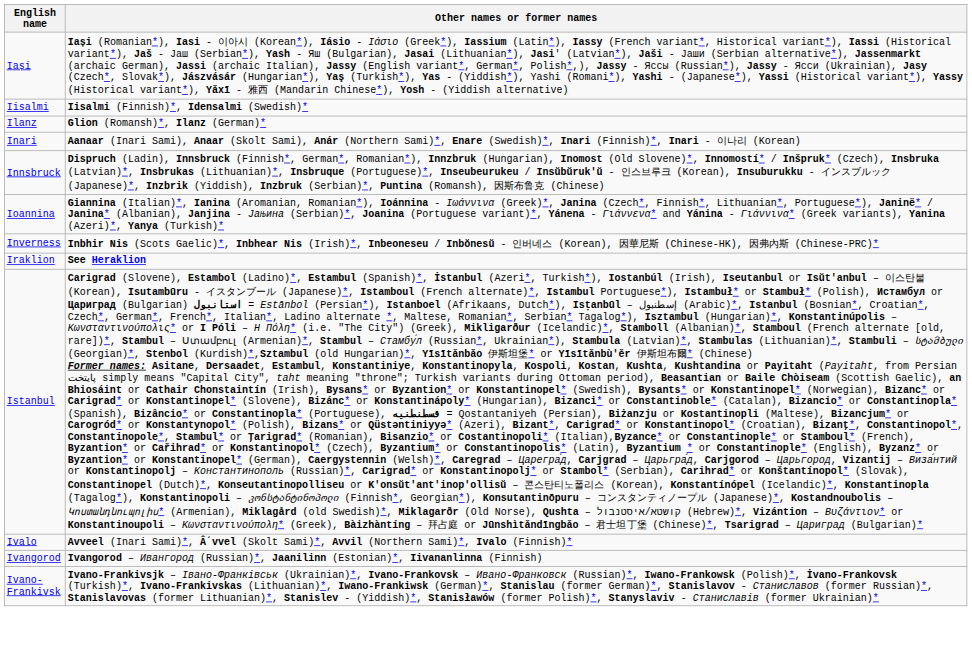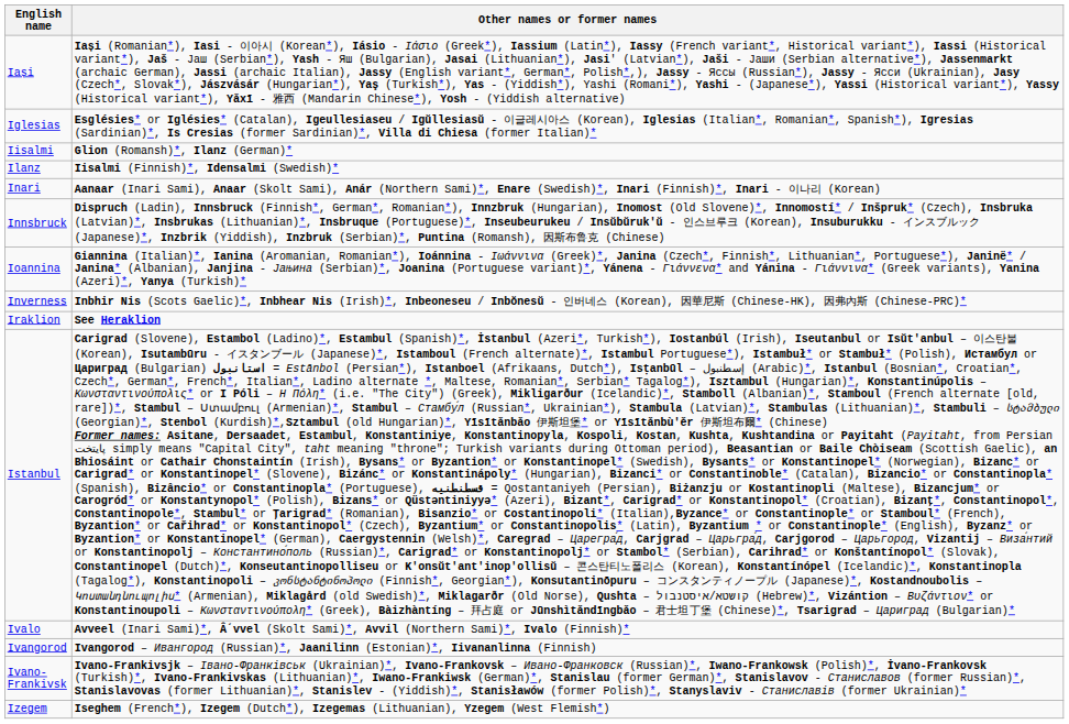 <table class="wikitable">
 <tr>
 <th>English name</th>
 <th>Other names or former names</th>
 </tr>
 <tr>
 <td> <a href='#'>Iași</a></td>
 <td><strong>Iași</strong> (Romanian<a href='#'>*</a>), <strong>Iasi</strong> - 이아시 (Korean<a href='#'>*</a>), <strong>Iásio</strong> - <em>Ιάσιο</em> (Greek<a href='#'>*</a>), <strong>Iassium</strong> (Latin<a href='#'>*</a>), <strong>Iassy</strong> (French variant<a href='#'>*</a>, Historical variant<a href='#'>*</a>), <strong>Iassi</strong> (Historical variant<a href='#'>*</a>), <strong>Jaš</strong> - Јаш (Serbian<a href='#'>*</a>), <strong>Yash</strong> - Яш (Bulgarian), <strong>Jasai</strong> (Lithuanian<a href='#'>*</a>), <strong>Jasi</strong>' (Latvian<a href='#'>*</a>), <strong>Jaši</strong> - Јаши (Serbian alternative<a href='#'>*</a>), <strong>Jassenmarkt</strong> (archaic German), <strong>Jassi</strong> (archaic Italian), <strong>Jassy</strong> (English variant<a href='#'>*</a>, German<a href='#'>*</a>, Polish<a href='#'>*</a>,), <strong>Jassy</strong> - Яссы (Russian<a href='#'>*</a>), <strong>Jassy</strong> - Ясси (Ukrainian), <strong>Jasy</strong> (Czech<a href='#'>*</a>, Slovak<a href='#'>*</a>), <strong>Jászvásár</strong> (Hungarian<a href='#'>*</a>), <strong>Yaş</strong> (Turkish<a href='#'>*</a>), <strong>Yas</strong> -  (Yiddish<a href='#'>*</a>), Yashi (Romani<a href='#'>*</a>), <strong>Yashi</strong> - (Japanese<a href='#'>*</a>), <strong>Yassi</strong> (Historical variant<a href='#'>*</a>), <strong>Yassy</strong> (Historical variant<a href='#'>*</a>), <strong>Yǎxī</strong> - 雅西 (Mandarin Chinese<a href='#'>*</a>), <strong>Yosh</strong> -  (Yiddish alternative)</td>
 </tr>
 <tr>
+<td> <a href='#'>Iglesias</a></td>
+<td><strong>Esglésies</strong><a href='#'>*</a> or <strong>Iglésies</strong><a href='#'>*</a> (Catalan), <strong>Igeullesiaseu</strong> / <strong>Igŭllesiasŭ</strong> - 이글레시아스 (Korean), <strong>Iglesias</strong> (Italian<a href='#'>*</a>, Romanian<a href='#'>*</a>, Spanish<a href='#'>*</a>), <strong>Igresias</strong> (Sardinian)<a href='#'>*</a>, <strong>Is Cresias</strong> (former Sardinian)<a href='#'>*</a>, <strong>Villa di Chiesa</strong> (former Italian)<a href='#'>*</a></td>
+</tr>
+<tr>
 <td> <a href='#'>Iisalmi</a></td>
-<td><strong>Iisalmi</strong> (Finnish)<a href='#'>*</a>, <strong>Idensalmi</strong> (Swedish)<a href='#'>*</a></td>
+<td><strong>Glion</strong> (Romansh)<a href='#'>*</a>, <strong>Ilanz</strong> (German)<a href='#'>*</a></td>
 </tr>
 <tr>
 <td> <a href='#'>Ilanz</a></td>
-<td><strong>Glion</strong> (Romansh)<a href='#'>*</a>, <strong>Ilanz</strong> (German)<a href='#'>*</a></td>
+<td><strong>Iisalmi</strong> (Finnish)<a href='#'>*</a>, <strong>Idensalmi</strong> (Swedish)<a href='#'>*</a></td>
 </tr>
 <tr>
 <td> <a href='#'>Inari</a></td>
 <td><strong>Aanaar</strong> (Inari Sami), <strong>Anaar</strong> (Skolt Sami), <strong>Anár</strong> (Northern Sami)<a href='#'>*</a>, <strong>Enare</strong> (Swedish)<a href='#'>*</a>, <strong>Inari</strong> (Finnish)<a href='#'>*</a>, <strong>Inari</strong> - 이나리 (Korean)</td>
 </tr>
 <tr>
 <td> <a href='#'>Innsbruck</a></td>
 <td><strong>Dispruch</strong> (Ladin), <strong>Innsbruck</strong> (Finnish<a href='#'>*</a>, German<a href='#'>*</a>, Romanian<a href='#'>*</a>), <strong>Innzbruk</strong> (Hungarian), <strong>Inomost</strong> (Old Slovene)<a href='#'>*</a>, <strong>Innomostí</strong><a href='#'>*</a> / <strong>Inšpruk</strong><a href='#'>*</a> (Czech), <strong>Insbruka</strong> (Latvian)<a href='#'>*</a>, <strong>Insbrukas</strong> (Lithuanian)<a href='#'>*</a>, <strong>Insbruque</strong> (Portuguese)<a href='#'>*</a>, <strong>Inseubeurukeu</strong> / <strong>Insŭbŭruk'ŭ</strong> - 인스브루크 (Korean), <strong>Insuburukku</strong> - インスブルック (Japanese)<a href='#'>*</a>, <strong>Inzbrik</strong> (Yiddish), <strong>Inzbruk</strong> (Serbian)<a href='#'>*</a>, <strong>Puntina</strong> (Romansh), 因斯布鲁克 (Chinese)</td>
 </tr>
 <tr>
 <td> <a href='#'>Ioannina</a></td>
 <td><strong>Giannina</strong> (Italian)<a href='#'>*</a>, <strong>Ianina</strong> (Aromanian, Romanian<a href='#'>*</a>), <strong>Ioánnina</strong> - <em>Ιωάννινα</em> (Greek)<a href='#'>*</a>, <strong>Janina</strong> (Czech<a href='#'>*</a>, Finnish<a href='#'>*</a>, Lithuanian<a href='#'>*</a>, Portuguese<a href='#'>*</a>), <strong>Janinë</strong><a href='#'>*</a> / <strong>Janina</strong><a href='#'>*</a> (Albanian), <strong>Janjina</strong> - <em>Јањина</em> (Serbian)<a href='#'>*</a>, <strong>Joanina</strong> (Portuguese variant)<a href='#'>*</a>, <strong>Yánena</strong> - <em>Γιάννενα</em><a href='#'>*</a> and <strong>Yánina</strong> - <em>Γιάννινα</em><a href='#'>*</a> (Greek variants), <strong>Yanina</strong> (Azeri)<a href='#'>*</a>, <strong>Yanya</strong> (Turkish)<a href='#'>*</a></td>
 </tr>
 <tr>
 <td> <a href='#'>Inverness</a></td>
 <td><strong>Inbhir Nis</strong> (Scots Gaelic)<a href='#'>*</a>, <strong>Inbhear Nis</strong> (Irish)<a href='#'>*</a>, <strong>Inbeoneseu</strong> / <strong>Inbŏnesŭ</strong> - 인버네스 (Korean), 因華尼斯 (Chinese-HK), 因弗內斯 (Chinese-PRC)<a href='#'>*</a></td>
 </tr>
 <tr>
 <td> <a href='#'>Iraklion</a></td>
 <td><strong>See <a href='#'>Heraklion</a></strong></td>
 </tr>
 <tr>
 <td> <a href='#'>Istanbul</a></td>
 <td><strong>Carigrad</strong> (Slovene), <strong>Estambol</strong> (Ladino)<a href='#'>*</a>, <strong>Estambul</strong> (Spanish)<a href='#'>*</a>, <strong>İstanbul</strong> (Azeri<a href='#'>*</a>, Turkish<a href='#'>*</a>), <strong>Iostanbúl</strong> (Irish), <strong>Iseutanbul</strong> or <strong>Isŭt'anbul</strong> – 이스탄불 (Korean), <strong>Isutambūru</strong> - イスタンブール (Japanese)<a href='#'>*</a>, <strong>Istamboul</strong> (French alternate)<a href='#'>*</a>, <strong>Istambul</strong> Portuguese<a href='#'>*</a>), <strong>Istambuł</strong><a href='#'>*</a> or <strong>Stambuł</strong><a href='#'>*</a> (Polish), <strong>Истамбул</strong> or <strong>Цариград</strong> (Bulgarian) <strong>استانبول</strong> = <em>Estānbol</em> (Persian<a href='#'>*</a>), <strong>Istanboel</strong> (Afrikaans, Dutch<a href='#'>*</a>), <strong>Isṭanbūl</strong> – إسطنبول (Arabic)<a href='#'>*</a>, <strong>Istanbul</strong> (Bosnian<a href='#'>*</a>, Croatian<a href='#'>*</a>, Czech<a href='#'>*</a>, German<a href='#'>*</a>, French<a href='#'>*</a>, Italian<a href='#'>*</a>, Ladino alternate <a href='#'>*</a>, Maltese, Romanian<a href='#'>*</a>, Serbian<a href='#'>*</a> Tagalog<a href='#'>*</a>),  <strong>Isztambul</strong> (Hungarian)<a href='#'>*</a>, <strong>Konstantinúpolis</strong> – <em>Κωνσταντινούπολις</em><a href='#'>*</a> or <strong>I Póli</strong> – <em>Η Πόλη</em><a href='#'>*</a> (i.e. "The City") (Greek), <strong>Mikligarður</strong> (Icelandic)<a href='#'>*</a>, <strong>Stamboll</strong> (Albanian)<a href='#'>*</a>, <strong>Stamboul</strong> (French alternate [old, rare])<a href='#'>*</a>, <strong>Stambul</strong> – Ստամբուլ (Armenian)<a href='#'>*</a>, <strong>Stambul</strong> – <em>Стамбу́л</em> (Russian<a href='#'>*</a>, Ukrainian<a href='#'>*</a>), <strong>Stambula</strong> (Latvian)<a href='#'>*</a>, <strong>Stambulas</strong> (Lithuanian)<a href='#'>*</a>, <strong>Stambuli</strong> – <em>სტამბული</em> (Georgian)<a href='#'>*</a>, <strong>Stenbol</strong> (Kurdish)<a href='#'>*</a>,<strong>Sztambul</strong> (old Hungarian)<a href='#'>*</a>, <strong>Yīsītǎnbǎo</strong> 伊斯坦堡<a href='#'>*</a> or <strong>Yīsītǎnbù'ěr</strong> 伊斯坦布爾<a href='#'>*</a> (Chinese)<br><u><strong><em>Former names:</em></strong></u>  <strong>Asitane</strong>, <strong>Dersaadet</strong>, <strong>Estambul</strong>, <strong>Konstantiniye</strong>, <strong>Konstantinopyla</strong>, <strong>Kospoli</strong>, <strong>Kostan</strong>, <strong>Kushta</strong>, <strong>Kushtandina</strong> or <strong>Payitaht</strong> (<em>Payitaht</em>, from Persian پایتخت simply means "Capital City", <em>taht</em> meaning "throne"; Turkish variants during Ottoman period), <strong>Beasantian</strong> or <strong>Baile Chòiseam</strong> (Scottish Gaelic), <strong>an Bhiosáint</strong> or <strong>Cathair Chonstaintín</strong> (Irish), <strong>Bysans</strong><a href='#'>*</a> or <strong>Byzantion</strong><a href='#'>*</a> or <strong>Konstantinopel</strong><a href='#'>*</a> (Swedish), <strong>Bysants</strong><a href='#'>*</a> or <strong>Konstantinopel</strong><a href='#'>*</a> (Norwegian),   <strong>Bizanc</strong><a href='#'>*</a> or <strong>Carigrad</strong><a href='#'>*</a> or <strong>Konstantinopel</strong><a href='#'>*</a> (Slovene), <strong>Bizánc</strong><a href='#'>*</a> or <strong>Konstantinápoly</strong><a href='#'>*</a> (Hungarian), <strong>Bizanci</strong><a href='#'>*</a> or <strong>Constantinoble</strong><a href='#'>*</a> (Catalan), <strong>Bizancio</strong><a href='#'>*</a> or <strong>Constantinopla</strong><a href='#'>*</a> (Spanish), <strong>Bizâncio</strong><a href='#'>*</a> or <strong>Constantinopla</strong><a href='#'>*</a> (Portuguese), <strong>قسطنطنیه</strong> = Qostantaniyeh (Persian), <strong>Biżanzju</strong> or <strong>Kostantinopli</strong> (Maltese), <strong>Bizancjum</strong><a href='#'>*</a> or <strong>Carogród</strong><a href='#'>*</a> or <strong>Konstantynopol</strong><a href='#'>*</a> (Polish), <strong>Bizans</strong><a href='#'>*</a> or <strong>Qüstəntiniyyə</strong><a href='#'>*</a> (Azeri), <strong>Bizant</strong><a href='#'>*</a>, <strong>Carigrad</strong><a href='#'>*</a> or <strong>Konstantinopol</strong><a href='#'>*</a> (Croatian), <strong>Bizanţ</strong><a href='#'>*</a>, <strong>Constantinopol</strong><a href='#'>*</a>, <strong>Constantinopole</strong><a href='#'>*</a>, <strong>Stambul</strong><a href='#'>*</a> or <strong>Ţarigrad</strong><a href='#'>*</a> (Romanian), <strong>Bisanzio</strong><a href='#'>*</a> or <strong>Costantinopoli</strong><a href='#'>*</a> (Italian),<strong>Byzance</strong><a href='#'>*</a> or <strong>Constantinople</strong><a href='#'>*</a> or <strong>Stamboul</strong><a href='#'>*</a> (French), <strong>Byzantion</strong><a href='#'>*</a> or <strong>Cařihrad</strong><a href='#'>*</a> or <strong>Konstantinopol</strong><a href='#'>*</a> (Czech), <strong>Byzantium</strong><a href='#'>*</a> or <strong>Constantinopolis</strong><a href='#'>*</a> (Latin), <strong>Byzantium</strong> <a href='#'>*</a> or <strong>Constantinople</strong><a href='#'>*</a> (English), <strong>Byzanz</strong><a href='#'>*</a> or <strong>Byzantion</strong><a href='#'>*</a> or <strong>Konstantinopel</strong><a href='#'>*</a> (German), <strong>Caergystennin</strong> (Welsh)<a href='#'>*</a>, <strong>Caregrad</strong> – <em>Царегра́д</em>, <strong>Carjgrad</strong> – <em>Царьгра́д</em>, <strong>Carjgorod</strong> – <em>Царьгород</em>, <strong>Vizantij</strong> – <em>Виза́нтий</em> or <strong>Konstantinopolj</strong> – <em>Константино́поль</em> (Russian)<a href='#'>*</a>,   <strong>Carigrad</strong><a href='#'>*</a> or <strong>Konstantinopolj</strong><a href='#'>*</a> or <strong>Stambol</strong><a href='#'>*</a> (Serbian), <strong>Carihrad</strong><a href='#'>*</a> or <strong>Konštantínopol</strong><a href='#'>*</a> (Slovak), <strong>Constantinopel</strong> (Dutch)<a href='#'>*</a>, <strong>Konseutantinopolliseu</strong> or <strong>K'onsŭt'ant'inop'ollisŭ</strong> – 콘스탄티노폴리스 (Korean), <strong>Konstantínópel</strong> (Icelandic)<a href='#'>*</a>,  <strong>Konstantinopla</strong> (Tagalog<a href='#'>*</a>), <strong>Konstantinopoli</strong> – <em>კონსტანტინოპოლი </em> (Finnish<a href='#'>*</a>, Georgian<a href='#'>*</a>), <strong>Konsutantinōpuru</strong> – コンスタンティノープル (Japanese)<a href='#'>*</a>, <strong>Kostandnoubolis</strong> – <em>Կոստանդնուպոլիս</em><a href='#'>*</a> (Armenian), <strong>Miklagård</strong> (old Swedish)<a href='#'>*</a>, <strong>Miklagarðr</strong> (Old Norse), <strong>Qushta</strong> – קושטא/איסטנבול (Hebrew)<a href='#'>*</a>, <strong>Vizántion</strong> – <em>Βυζάντιον</em><a href='#'>*</a> or <strong>Konstantinoupoli</strong> – <em>Κωνσταντινούπολη</em><a href='#'>*</a> (Greek), <strong>Bàizhàntíng</strong> – 拜占庭 or <strong>Jūnshìtǎndīngbǎo</strong> – 君士坦丁堡 (Chinese)<a href='#'>*</a>, <strong>Tsarigrad</strong> – <em>Цариград</em> (Bulgarian)<a href='#'>*</a></td>
 </tr>
 <tr>
 <td> <a href='#'>Ivalo</a></td>
 <td><strong>Avveel</strong> (Inari Sami)<a href='#'>*</a>, <strong>Âˊvvel</strong> (Skolt Sami)<a href='#'>*</a>, <strong>Avvil</strong> (Northern Sami)<a href='#'>*</a>, <strong>Ivalo</strong> (Finnish)<a href='#'>*</a></td>
 </tr>
 <tr>
 <td> <a href='#'>Ivangorod</a></td>
 <td><strong>Ivangorod</strong> – <em>Ивангород</em> (Russian)<a href='#'>*</a>, <strong>Jaanilinn</strong> (Estonian)<a href='#'>*</a>, <strong>Iivananlinna</strong> (Finnish)</td>
 </tr>
 <tr>
 <td> <a href='#'>Ivano-Frankivsk</a></td>
 <td><strong>Ivano-Frankivsjk</strong> – <em>Івано-Франківськ</em> (Ukrainian)<a href='#'>*</a>, <strong>Ivano-Frankovsk</strong> – <em>Ивано-Франковск</em> (Russian)<a href='#'>*</a>, <strong>Iwano-Frankowsk</strong> (Polish)<a href='#'>*</a>, <strong>İvano-Frankovsk</strong> (Turkish)<a href='#'>*</a>, <strong>Ivano-Frankivskas</strong> (Lithuanian)<a href='#'>*</a>, <strong>Iwano-Frankiwsk</strong> (German)<a href='#'>*</a>, <strong>Stanislau</strong> (former German)<a href='#'>*</a>, <strong>Stanislavov</strong> - <em>Станиславов</em> (former Russian)<a href='#'>*</a>, <strong>Stanislavovas</strong> (former Lithuanian)<a href='#'>*</a>, <strong>Stanislev</strong> -  (Yiddish)<a href='#'>*</a>, <strong>Stanisławów</strong> (former Polish)<a href='#'>*</a>, <strong>Stanyslaviv</strong> - <em>Станиславів</em> (former Ukrainian)<a href='#'>*</a></td>
 </tr>
+<tr>
+<td> <a href='#'>Izegem</a></td>
+<td><strong>Iseghem</strong> (French<a href='#'>*</a>), <strong>Izegem</strong> (Dutch<a href='#'>*</a>), <strong>Izegemas</strong> (Lithuanian), <strong>Yzegem</strong> (West Flemish<a href='#'>*</a>)</td>
+</tr>
 </table>
